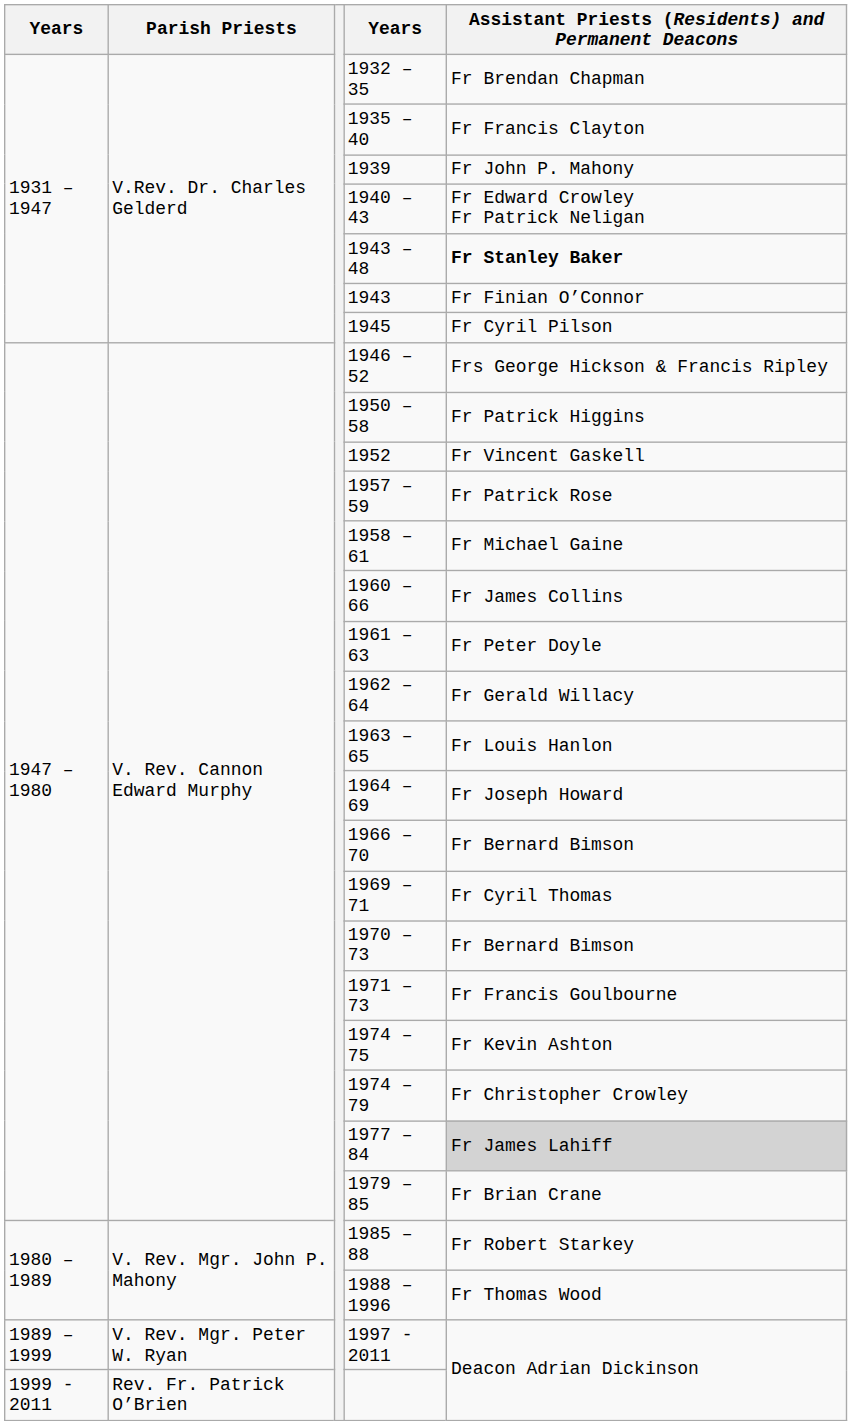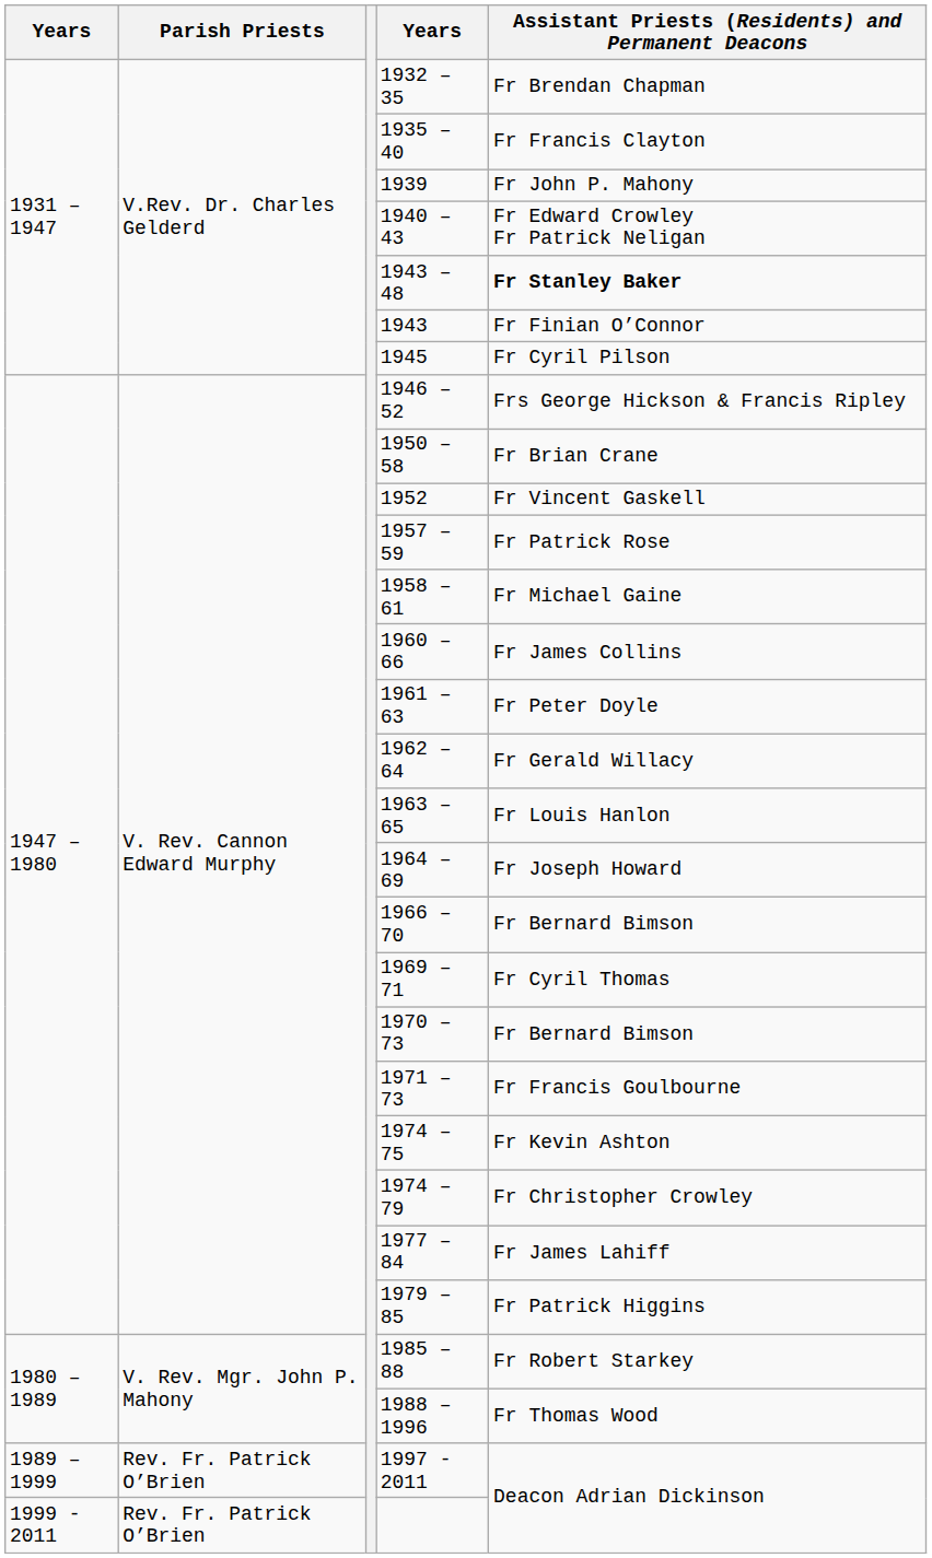 <table class="wikitable">
 <tr>
 <th>Years</th>
 <th><strong>Parish Priests</strong></th>
 <th rowspan=100></th>
 <th>Years</th>
 <th><strong>Assistant Priests (<em>Residents) and Permanent Deacons<strong><em></th>
 </tr>
 <tr>
 <td rowspan="7">1931 – 1947</td>
 <td rowspan="7">V.Rev. Dr. Charles Gelderd</td>
 <td>1932 – 35</td>
 <td>Fr Brendan Chapman</td>
 </tr>
 <tr>
 <td>1935 – 40</td>
 <td>Fr Francis Clayton</td>
 </tr>
 <tr>
 <td>1939</td>
 <td>Fr John P. Mahony</td>
 </tr>
 <tr>
 <td>1940 – 43</td>
 <td>Fr Edward Crowley<br>Fr Patrick Neligan</td>
 </tr>
 <tr>
 <td>1943 – 48</td>
 <td><strong>Fr Stanley Baker</strong></td>
 </tr>
 <tr>
 <td>1943</td>
 <td>Fr Finian O’Connor</td>
 </tr>
 <tr>
 <td>1945</td>
 <td>Fr Cyril Pilson</td>
 </tr>
 <tr>
 <td rowspan="18">1947 – 1980</td>
 <td rowspan="18">V. Rev. Cannon Edward Murphy</td>
 <td>1946 – 52</td>
 <td>Frs George Hickson & Francis Ripley</td>
 </tr>
 <tr>
 <td>1950 – 58</td>
-<td>Fr Patrick Higgins</td>
+<td>Fr Brian Crane</td>
 </tr>
 <tr>
 <td>1952</td>
 <td>Fr Vincent Gaskell</td>
 </tr>
 <tr>
 <td>1957 – 59</td>
 <td>Fr Patrick Rose</td>
 </tr>
 <tr>
 <td>1958 – 61</td>
 <td>Fr Michael Gaine</td>
 </tr>
 <tr>
 <td>1960 – 66</td>
 <td>Fr James Collins</td>
 </tr>
 <tr>
 <td></em>1961 – 63<em></td>
 <td>Fr Peter Doyle</td>
 </tr>
 <tr>
 <td></em>1962 – 64<em></td>
 <td>Fr Gerald Willacy</td>
 </tr>
 <tr>
 <td></em>1963 – 65<em></td>
 <td>Fr Louis Hanlon</td>
 </tr>
 <tr>
 <td></em>1964 – 69<em></td>
 <td>Fr Joseph Howard</td>
 </tr>
 <tr>
 <td>1966 – 70</td>
 <td>Fr Bernard Bimson</td>
 </tr>
 <tr>
 <td></em>1969 – 71<em></td>
 <td>Fr Cyril Thomas</td>
 </tr>
 <tr>
 <td>1970 – 73</td>
 <td>Fr Bernard Bimson</td>
 </tr>
 <tr>
 <td>1971 – 73</td>
 <td>Fr Francis Goulbourne</td>
 </tr>
 <tr>
 <td>1974 – 75</td>
 <td>Fr Kevin Ashton</td>
 </tr>
 <tr>
 <td>1974 – 79</td>
 <td>Fr Christopher Crowley</td>
 </tr>
 <tr>
 <td>1977 – 84</td>
-<td style="background: lightgrey;">Fr James Lahiff</td>
+<td>Fr James Lahiff</td>
 </tr>
 <tr>
 <td>1979 – 85</td>
-<td>Fr Brian Crane</td>
+<td>Fr Patrick Higgins</td>
 </tr>
 <tr>
 <td rowspan="2">1980 – 1989</td>
 <td rowspan="2">V. Rev. Mgr. John P. Mahony</td>
 <td>1985 – 88</td>
 <td>Fr Robert Starkey</td>
 </tr>
 <tr>
 <td>1988 –1996</td>
 <td>Fr Thomas Wood</td>
 </tr>
 <tr>
 <td>1989 – 1999</td>
-<td>V. Rev. Mgr. Peter W. Ryan</td>
+<td>Rev. Fr. Patrick O’Brien</td>
 <td>1997 - 2011</td>
 <td rowspan="2">Deacon Adrian Dickinson</td>
 </tr>
 <tr>
 <td>1999 -  2011</td>
 <td>Rev. Fr. Patrick O’Brien</td>
 <td></td>
 </tr>
 </table>
